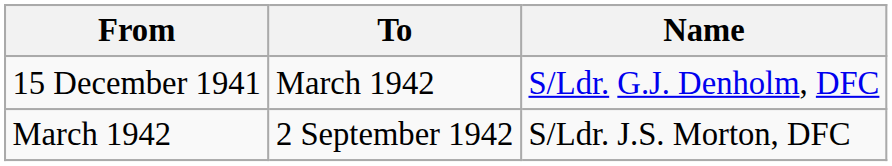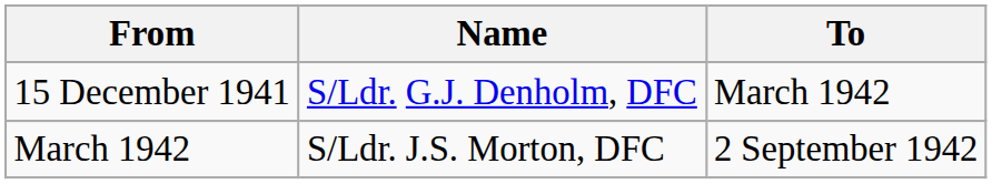 <table class="wikitable">
 <tr>
 <th>From</th>
+<th>Name</th>
 <th>To</th>
-<th>Name</th>
 </tr>
 <tr>
 <td>15 December 1941</td>
+<td><a href='#'>S/Ldr.</a> <a href='#'>G.J. Denholm</a>, <a href='#'>DFC</a></td>
 <td>March 1942</td>
-<td><a href='#'>S/Ldr.</a> <a href='#'>G.J. Denholm</a>, <a href='#'>DFC</a></td>
 </tr>
 <tr>
 <td>March 1942</td>
+<td>S/Ldr. J.S. Morton, DFC</td>
 <td>2 September 1942</td>
-<td>S/Ldr. J.S. Morton, DFC</td>
 </tr>
 </table>
